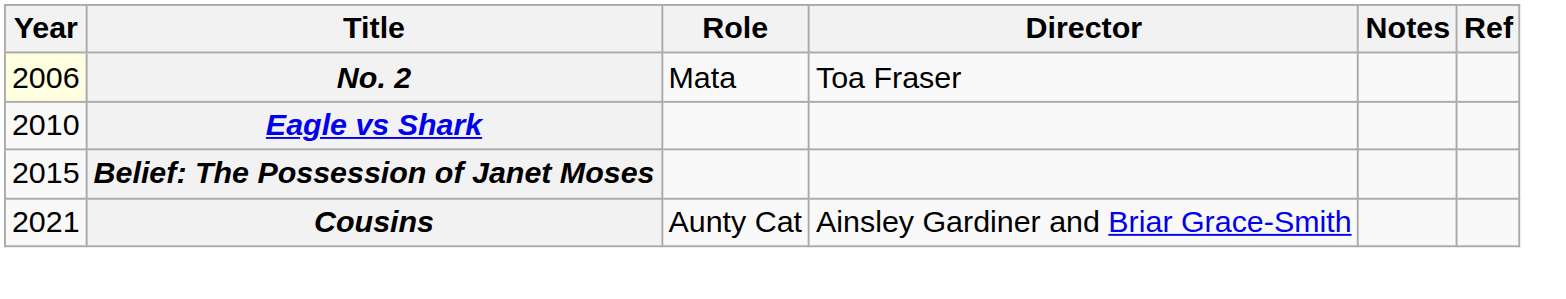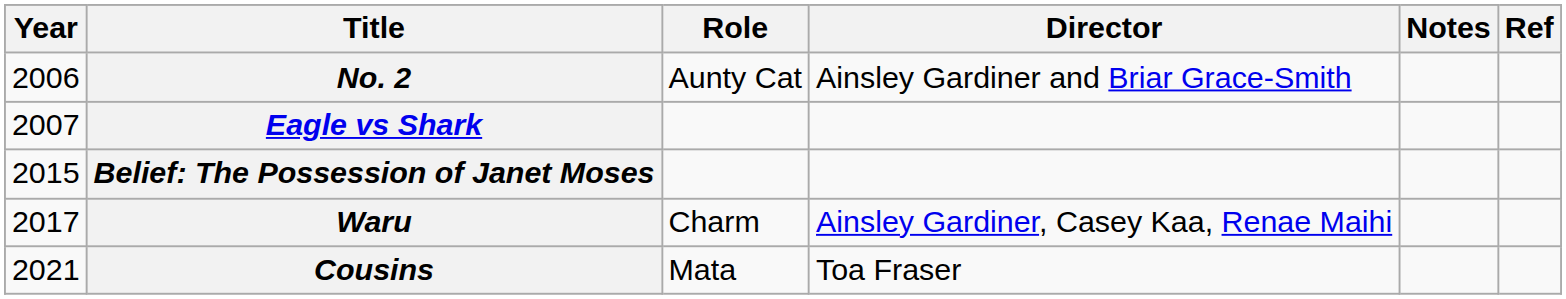 <table class="wikitable plainrowheaders sortable">
 <tr>
 <th scope="col">Year</th>
 <th scope="col">Title</th>
 <th scope="col">Role</th>
 <th>Director</th>
 <th>Notes</th>
 <th class="unsortable">Ref</th>
 </tr>
 <tr>
-<td style="background: lightyellow;">2006</td>
+<td>2006</td>
 <th scope="row"><em>No. 2</em></th>
-<td>Mata</td>
-<td>Toa Fraser</td>
+<td>Aunty Cat</td>
+<td>Ainsley Gardiner and <a href='#'>Briar Grace-Smith</a></td>
 <td></td>
 <td></td>
 </tr>
 <tr>
-<td>2010</td>
+<td>2007</td>
 <th scope="row"><em><a href='#'>Eagle vs Shark</a></em></th>
 <td></td>
 <td></td>
 <td></td>
 <td></td>
 </tr>
 <tr>
 <td>2015</td>
 <th scope="row"><em>Belief: The Possession of Janet Moses</em></th>
 <td></td>
 <td></td>
 <td></td>
 <td></td>
 </tr>
 <tr>
+<td>2017</td>
+<th scope="row"><em>Waru</em></th>
+<td>Charm</td>
+<td><a href='#'>Ainsley Gardiner</a>, Casey Kaa, <a href='#'>Renae Maihi</a></td>
+<td></td>
+<td></td>
+</tr>
+<tr>
 <td>2021</td>
 <th scope="row"><em>Cousins</em></th>
-<td>Aunty Cat</td>
-<td>Ainsley Gardiner and <a href='#'>Briar Grace-Smith</a></td>
+<td>Mata</td>
+<td>Toa Fraser</td>
 <td></td>
 <td></td>
 </tr>
 </table>
